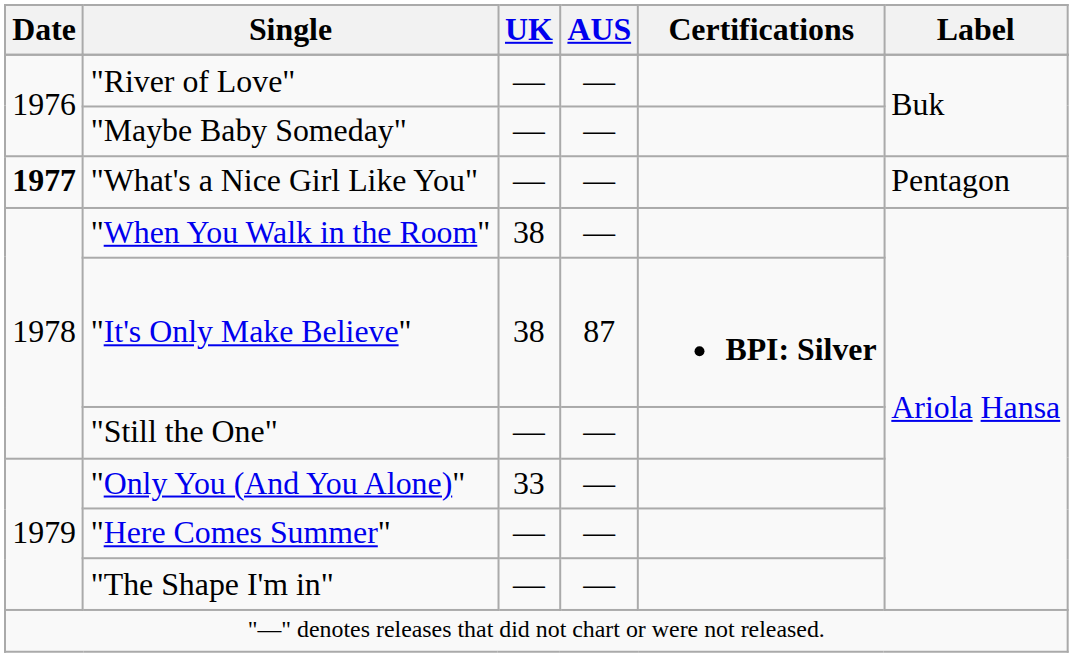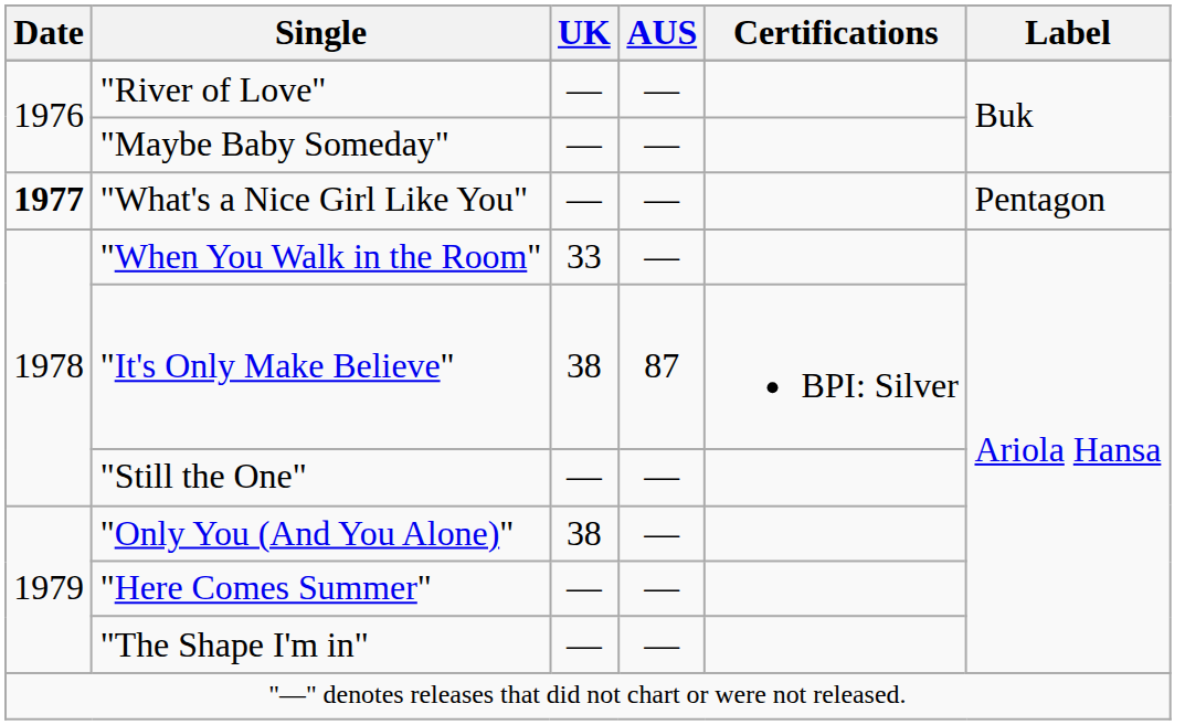 <table class=wikitable style=text-align:left;>
 <tr>
 <th>Date</th>
 <th>Single</th>
 <th><a href='#'>UK</a><br></th>
 <th><a href='#'>AUS</a><br></th>
 <th>Certifications</th>
 <th>Label</th>
 </tr>
 <tr>
 </tr>
 <tr>
 <td rowspan="2">1976</td>
 <td align=left>"River of Love"</td>
 <td align=center>—</td>
 <td align=center>—</td>
 <td></td>
 <td rowspan="2">Buk</td>
 </tr>
 <tr>
 <td>"Maybe Baby Someday"</td>
 <td align=center>—</td>
 <td align=center>—</td>
 <td></td>
 </tr>
 <tr>
 <td><strong>1977</strong></td>
 <td align=left>"What's a Nice Girl Like You"</td>
 <td align=center>—</td>
 <td align=center>—</td>
 <td></td>
 <td>Pentagon</td>
 </tr>
 <tr>
 <td rowspan="3">1978</td>
 <td align=left>"<a href='#'>When You Walk in the Room</a>"</td>
-<td align=center>38</td>
+<td align=center>33</td>
 <td align=center>—</td>
 <td></td>
 <td rowspan="6"><a href='#'>Ariola</a> <a href='#'>Hansa</a></td>
 </tr>
 <tr>
 <td align=left>"<a href='#'>It's Only Make Believe</a>"</td>
 <td align=center>38</td>
 <td align=center>87</td>
-<td><strong><br><ul><li>BPI: Silver</li></ul></strong></td>
+<td><br><ul><li>BPI: Silver</li></ul></td>
 </tr>
 <tr>
 <td align=left>"Still the One"</td>
 <td align=center>—</td>
 <td align=center>—</td>
 <td></td>
 </tr>
 <tr>
 <td rowspan="3">1979</td>
 <td align=left>"<a href='#'>Only You (And You Alone)</a>"</td>
-<td align=center>33</td>
+<td align=center>38</td>
 <td align=center>—</td>
 <td></td>
 </tr>
 <tr>
 <td align=left>"<a href='#'>Here Comes Summer</a>"</td>
 <td align=center>—</td>
 <td align=center>—</td>
 <td></td>
 </tr>
 <tr>
 <td align=left>"The Shape I'm in"</td>
 <td align=center>—</td>
 <td align=center>—</td>
 <td></td>
 </tr>
 <tr>
 <td colspan="6" style="text-align:center; font-size:9pt;">"—" denotes releases that did not chart or were not released.</td>
 </tr>
 </table>
